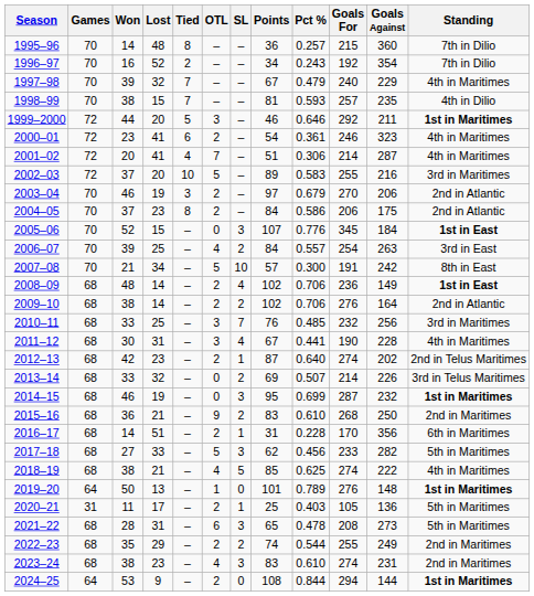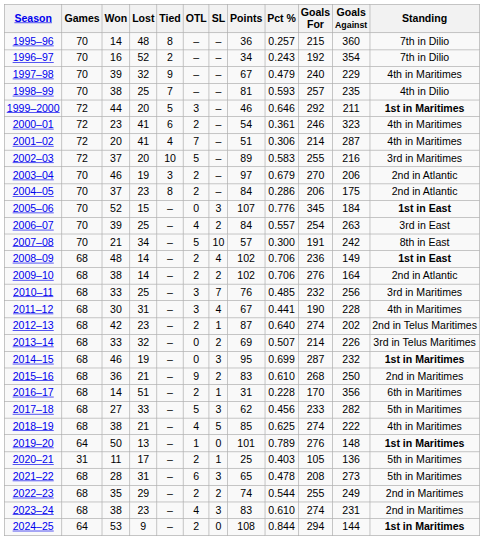 <table class="wikitable" style="text-align: center;">
 <tr>
 <th><a href='#'>Season</a></th>
 <th>Games</th>
 <th>Won</th>
 <th>Lost</th>
 <th>Tied</th>
 <th>OTL</th>
 <th>SL</th>
 <th>Points</th>
 <th>Pct %</th>
 <th>Goals<br>For</th>
 <th>Goals<br><small>Against</small></th>
 <th>Standing</th>
 </tr>
 <tr>
 <td><a href='#'>1995–96</a></td>
 <td>70</td>
 <td>14</td>
 <td>48</td>
 <td>8</td>
 <td>–</td>
 <td>–</td>
 <td>36</td>
 <td>0.257</td>
 <td>215</td>
 <td>360</td>
 <td>7th in Dilio</td>
 </tr>
 <tr>
 <td><a href='#'>1996–97</a></td>
 <td>70</td>
 <td>16</td>
 <td>52</td>
 <td>2</td>
 <td>–</td>
 <td>–</td>
 <td>34</td>
 <td>0.243</td>
 <td>192</td>
 <td>354</td>
 <td>7th in Dilio</td>
 </tr>
 <tr>
 <td><a href='#'>1997–98</a></td>
 <td>70</td>
 <td>39</td>
 <td>32</td>
-<td>7</td>
+<td>9</td>
 <td>–</td>
 <td>–</td>
 <td>67</td>
 <td>0.479</td>
 <td>240</td>
 <td>229</td>
 <td>4th in Maritimes</td>
 </tr>
 <tr>
 <td><a href='#'>1998–99</a></td>
 <td>70</td>
 <td>38</td>
-<td>15</td>
+<td>25</td>
 <td>7</td>
 <td>–</td>
 <td>–</td>
 <td>81</td>
 <td>0.593</td>
 <td>257</td>
 <td>235</td>
 <td>4th in Dilio</td>
 </tr>
 <tr>
 <td><a href='#'>1999–2000</a></td>
 <td>72</td>
 <td>44</td>
 <td>20</td>
 <td>5</td>
 <td>3</td>
 <td>–</td>
 <td>46</td>
 <td>0.646</td>
 <td>292</td>
 <td>211</td>
 <td><strong>1st in Maritimes</strong></td>
 </tr>
 <tr>
 <td><a href='#'>2000–01</a></td>
 <td>72</td>
 <td>23</td>
 <td>41</td>
 <td>6</td>
 <td>2</td>
 <td>–</td>
 <td>54</td>
 <td>0.361</td>
 <td>246</td>
 <td>323</td>
 <td>4th in Maritimes</td>
 </tr>
 <tr>
 <td><a href='#'>2001–02</a></td>
 <td>72</td>
 <td>20</td>
 <td>41</td>
 <td>4</td>
 <td>7</td>
 <td>–</td>
 <td>51</td>
 <td>0.306</td>
 <td>214</td>
 <td>287</td>
 <td>4th in Maritimes</td>
 </tr>
 <tr>
 <td><a href='#'>2002–03</a></td>
 <td>72</td>
 <td>37</td>
 <td>20</td>
 <td>10</td>
 <td>5</td>
 <td>–</td>
 <td>89</td>
 <td>0.583</td>
 <td>255</td>
 <td>216</td>
 <td>3rd in Maritimes</td>
 </tr>
 <tr>
 <td><a href='#'>2003–04</a></td>
 <td>70</td>
 <td>46</td>
 <td>19</td>
 <td>3</td>
 <td>2</td>
 <td>–</td>
 <td>97</td>
 <td>0.679</td>
 <td>270</td>
 <td>206</td>
 <td>2nd in Atlantic</td>
 </tr>
 <tr>
 <td><a href='#'>2004–05</a></td>
 <td>70</td>
 <td>37</td>
 <td>23</td>
 <td>8</td>
 <td>2</td>
 <td>–</td>
 <td>84</td>
-<td>0.586</td>
+<td>0.286</td>
 <td>206</td>
 <td>175</td>
 <td>2nd in Atlantic</td>
 </tr>
 <tr>
 <td><a href='#'>2005–06</a></td>
 <td>70</td>
 <td>52</td>
 <td>15</td>
 <td>–</td>
 <td>0</td>
 <td>3</td>
 <td>107</td>
 <td>0.776</td>
 <td>345</td>
 <td>184</td>
 <td><strong>1st in East</strong></td>
 </tr>
 <tr>
 <td><a href='#'>2006–07</a></td>
 <td>70</td>
 <td>39</td>
 <td>25</td>
 <td>–</td>
 <td>4</td>
 <td>2</td>
 <td>84</td>
 <td>0.557</td>
 <td>254</td>
 <td>263</td>
 <td>3rd in East</td>
 </tr>
 <tr>
 <td><a href='#'>2007–08</a></td>
 <td>70</td>
 <td>21</td>
 <td>34</td>
 <td>–</td>
 <td>5</td>
 <td>10</td>
 <td>57</td>
 <td>0.300</td>
 <td>191</td>
 <td>242</td>
 <td>8th in East</td>
 </tr>
 <tr>
 <td><a href='#'>2008–09</a></td>
 <td>68</td>
 <td>48</td>
 <td>14</td>
 <td>–</td>
 <td>2</td>
 <td>4</td>
 <td>102</td>
 <td>0.706</td>
 <td>236</td>
 <td>149</td>
 <td><strong>1st in East</strong></td>
 </tr>
 <tr>
 <td><a href='#'>2009–10</a></td>
 <td>68</td>
 <td>38</td>
 <td>14</td>
 <td>–</td>
 <td>2</td>
 <td>2</td>
 <td>102</td>
 <td>0.706</td>
 <td>276</td>
 <td>164</td>
 <td>2nd in Atlantic</td>
 </tr>
 <tr>
 <td><a href='#'>2010–11</a></td>
 <td>68</td>
 <td>33</td>
 <td>25</td>
 <td>–</td>
 <td>3</td>
 <td>7</td>
 <td>76</td>
 <td>0.485</td>
 <td>232</td>
 <td>256</td>
 <td>3rd in Maritimes</td>
 </tr>
 <tr>
 <td><a href='#'>2011–12</a></td>
 <td>68</td>
 <td>30</td>
 <td>31</td>
 <td>–</td>
 <td>3</td>
 <td>4</td>
 <td>67</td>
 <td>0.441</td>
 <td>190</td>
 <td>228</td>
 <td>4th in Maritimes</td>
 </tr>
 <tr>
 <td><a href='#'>2012–13</a></td>
 <td>68</td>
 <td>42</td>
 <td>23</td>
 <td>–</td>
 <td>2</td>
 <td>1</td>
 <td>87</td>
 <td>0.640</td>
 <td>274</td>
 <td>202</td>
 <td>2nd in Telus Maritimes</td>
 </tr>
 <tr>
 <td><a href='#'>2013–14</a></td>
 <td>68</td>
 <td>33</td>
 <td>32</td>
 <td>–</td>
 <td>0</td>
 <td>2</td>
 <td>69</td>
 <td>0.507</td>
 <td>214</td>
 <td>226</td>
 <td>3rd in Telus Maritimes</td>
 </tr>
 <tr>
 <td><a href='#'>2014–15</a></td>
 <td>68</td>
 <td>46</td>
 <td>19</td>
 <td>–</td>
 <td>0</td>
 <td>3</td>
 <td>95</td>
 <td>0.699</td>
 <td>287</td>
 <td>232</td>
 <td><strong>1st in Maritimes</strong></td>
 </tr>
 <tr>
 <td><a href='#'>2015–16</a></td>
 <td>68</td>
 <td>36</td>
 <td>21</td>
 <td>–</td>
 <td>9</td>
 <td>2</td>
 <td>83</td>
 <td>0.610</td>
 <td>268</td>
 <td>250</td>
 <td>2nd in Maritimes</td>
 </tr>
 <tr>
 <td><a href='#'>2016–17</a></td>
 <td>68</td>
 <td>14</td>
 <td>51</td>
 <td>–</td>
 <td>2</td>
 <td>1</td>
 <td>31</td>
 <td>0.228</td>
 <td>170</td>
 <td>356</td>
 <td>6th in Maritimes</td>
 </tr>
 <tr>
 <td><a href='#'>2017–18</a></td>
 <td>68</td>
 <td>27</td>
 <td>33</td>
 <td>–</td>
 <td>5</td>
 <td>3</td>
 <td>62</td>
 <td>0.456</td>
 <td>233</td>
 <td>282</td>
 <td>5th in Maritimes</td>
 </tr>
 <tr>
 <td><a href='#'>2018–19</a></td>
 <td>68</td>
 <td>38</td>
 <td>21</td>
 <td>–</td>
 <td>4</td>
 <td>5</td>
 <td>85</td>
 <td>0.625</td>
 <td>274</td>
 <td>222</td>
 <td>4th in Maritimes</td>
 </tr>
 <tr>
 <td><a href='#'>2019–20</a></td>
 <td>64</td>
 <td>50</td>
 <td>13</td>
 <td>–</td>
 <td>1</td>
 <td>0</td>
 <td>101</td>
 <td>0.789</td>
 <td>276</td>
 <td>148</td>
 <td><strong>1st in Maritimes</strong></td>
 </tr>
 <tr>
 <td><a href='#'>2020–21</a></td>
 <td>31</td>
 <td>11</td>
 <td>17</td>
 <td>–</td>
 <td>2</td>
 <td>1</td>
 <td>25</td>
 <td>0.403</td>
 <td>105</td>
 <td>136</td>
 <td>5th in Maritimes</td>
 </tr>
 <tr>
 <td><a href='#'>2021–22</a></td>
 <td>68</td>
 <td>28</td>
 <td>31</td>
 <td>–</td>
 <td>6</td>
 <td>3</td>
 <td>65</td>
 <td>0.478</td>
 <td>208</td>
 <td>273</td>
 <td>5th in Maritimes</td>
 </tr>
 <tr>
 <td><a href='#'>2022–23</a></td>
 <td>68</td>
 <td>35</td>
 <td>29</td>
 <td>–</td>
 <td>2</td>
 <td>2</td>
 <td>74</td>
 <td>0.544</td>
 <td>255</td>
 <td>249</td>
 <td>2nd in Maritimes</td>
 </tr>
 <tr>
 <td><a href='#'>2023–24</a></td>
 <td>68</td>
 <td>38</td>
 <td>23</td>
 <td>–</td>
 <td>4</td>
 <td>3</td>
 <td>83</td>
 <td>0.610</td>
 <td>274</td>
 <td>231</td>
 <td>2nd in Maritimes</td>
 </tr>
 <tr>
 <td><a href='#'>2024–25</a></td>
 <td>64</td>
 <td>53</td>
 <td>9</td>
 <td>–</td>
 <td>2</td>
 <td>0</td>
 <td>108</td>
 <td>0.844</td>
 <td>294</td>
 <td>144</td>
 <td><strong>1st in Maritimes</strong></td>
 </tr>
 </table>
